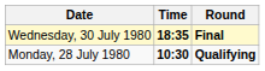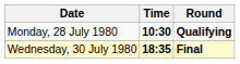 <table class="wikitable">
 <tr>
 <th>Date</th>
 <th>Time</th>
 <th>Round</th>
 </tr>
+<tr>
+<td>Monday, 28 July 1980</td>
+<td><strong>10:30</strong></td>
+<td><strong>Qualifying</strong></td>
+</tr>
 <tr style=background:lemonchiffon>
 <td>Wednesday, 30 July 1980</td>
 <td><strong>18:35</strong></td>
 <td><strong>Final</strong></td>
 </tr>
-<tr>
-<td>Monday, 28 July 1980</td>
-<td><strong>10:30</strong></td>
-<td><strong>Qualifying</strong></td>
-</tr>
 </table>
